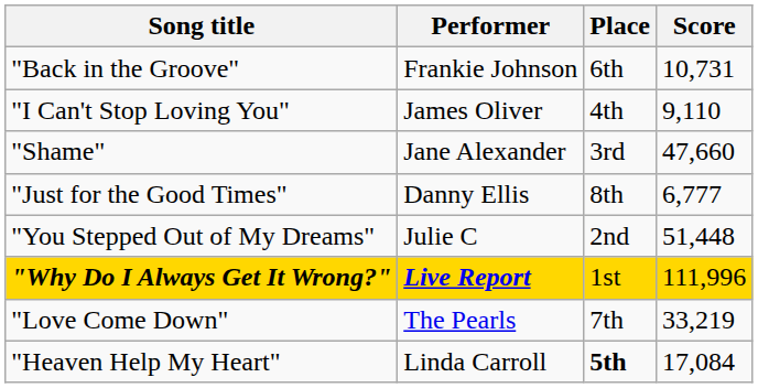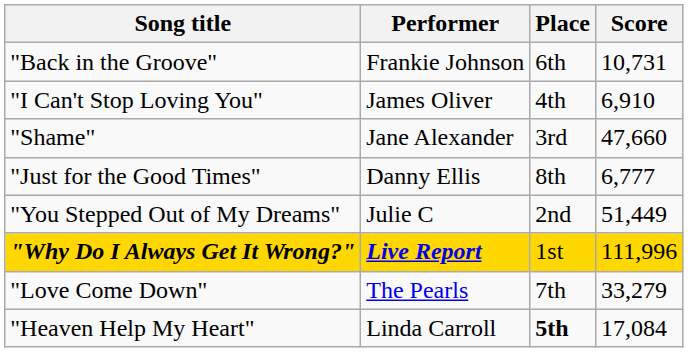 <table class="sortable wikitable">
 <tr>
 <th>Song title</th>
 <th>Performer</th>
 <th>Place</th>
 <th>Score</th>
 </tr>
 <tr>
 <td>"Back in the Groove"</td>
 <td>Frankie Johnson</td>
 <td>6th</td>
 <td>10,731</td>
 </tr>
 <tr>
 <td>"I Can't Stop Loving You"</td>
 <td>James Oliver</td>
 <td>4th</td>
-<td>9,110</td>
+<td>6,910</td>
 </tr>
 <tr>
 <td>"Shame"</td>
 <td>Jane Alexander</td>
 <td>3rd</td>
 <td>47,660</td>
 </tr>
 <tr>
 <td>"Just for the Good Times"</td>
 <td>Danny Ellis</td>
 <td>8th</td>
 <td>6,777</td>
 </tr>
 <tr>
 <td>"You Stepped Out of My Dreams"</td>
 <td>Julie C</td>
 <td>2nd</td>
-<td>51,448</td>
+<td>51,449</td>
 </tr>
 <tr style="background:gold;">
 <td><strong><em>"Why Do I Always Get It Wrong?"</em></strong></td>
 <td><strong><em><a href='#'>Live Report</a></em></strong></td>
 <td>1st</td>
 <td>111,996</td>
 </tr>
 <tr>
 <td>"Love Come Down"</td>
 <td><a href='#'>The Pearls</a></td>
 <td>7th</td>
-<td>33,219</td>
+<td>33,279</td>
 </tr>
 <tr>
 <td>"Heaven Help My Heart"</td>
 <td>Linda Carroll</td>
 <td><strong>5th</strong></td>
 <td>17,084</td>
 </tr>
 </table>
